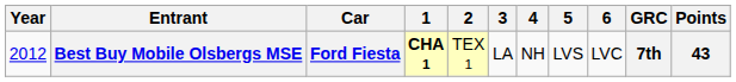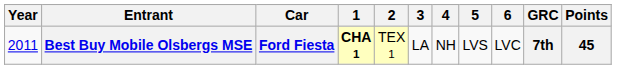 <table class="wikitable" border="1" style="text-align:center; font-size:85%;">
 <tr valign="top">
 <th>Year</th>
 <th>Entrant</th>
 <th>Car</th>
 <th>1</th>
 <th>2</th>
 <th>3</th>
 <th>4</th>
 <th>5</th>
 <th>6</th>
 <th>GRC</th>
 <th>Points</th>
 </tr>
 <tr>
-<td><a href='#'>2012</a></td>
+<td><a href='#'>2011</a></td>
 <th nowrap><a href='#'>Best Buy Mobile Olsbergs MSE</a></th>
 <th nowrap><a href='#'>Ford Fiesta</a></th>
 <td style="background:#FFFFBF;"><strong>CHA<br><small>1</small></strong></td>
 <td style="background:#FFFFBF;">TEX<br><small>1</small></td>
 <td>LA<br><small></small></td>
 <td>NH<br><small></small></td>
 <td>LVS<br><small></small></td>
 <td>LVC<br><small></small></td>
 <th>7th</th>
-<th>43</th>
+<th>45</th>
 </tr>
 </table>
